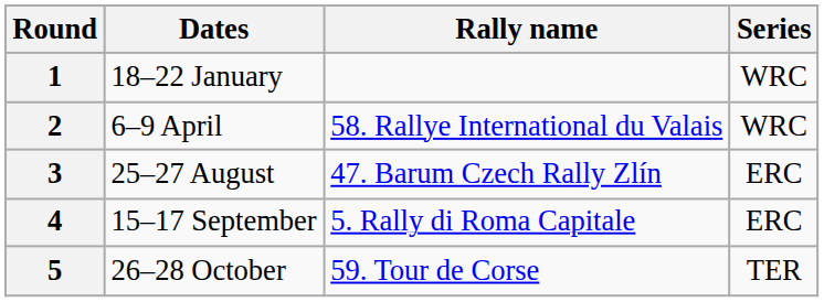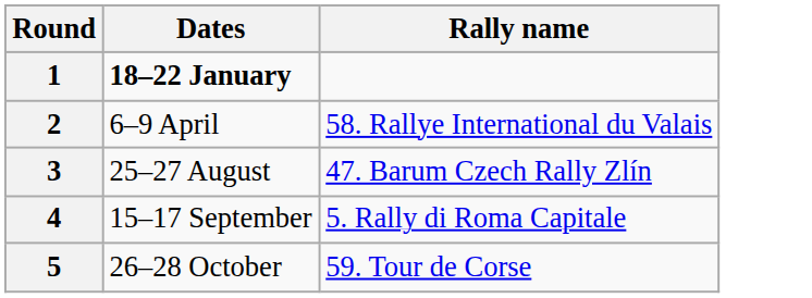 <table class="wikitable" style="font-size: 85%">
 <tr>
 <th>Round</th>
 <th>Dates</th>
 <th>Rally name</th>
-<th>Series</th>
 </tr>
 <tr>
 <th>1</th>
-<td>18–22 January</td>
+<td><strong>18–22 January</strong></td>
 <td style="border-right:0px"> </td>
-<td align="center">WRC</td>
 </tr>
 <tr>
 <th>2</th>
 <td>6–9 April</td>
 <td> <a href='#'>58. Rallye International du Valais</a></td>
-<td align="center">WRC</td>
 </tr>
 <tr>
 <th>3</th>
 <td>25–27 August</td>
 <td> <a href='#'>47. Barum Czech Rally Zlín</a></td>
-<td align="center">ERC</td>
 </tr>
 <tr>
 <th>4</th>
 <td>15–17 September</td>
 <td> <a href='#'>5. Rally di Roma Capitale</a></td>
-<td align="center">ERC</td>
 </tr>
 <tr>
 <th>5</th>
 <td>26–28 October</td>
 <td> <a href='#'>59. Tour de Corse</a></td>
-<td align="center">TER</td>
 </tr>
 </table>
